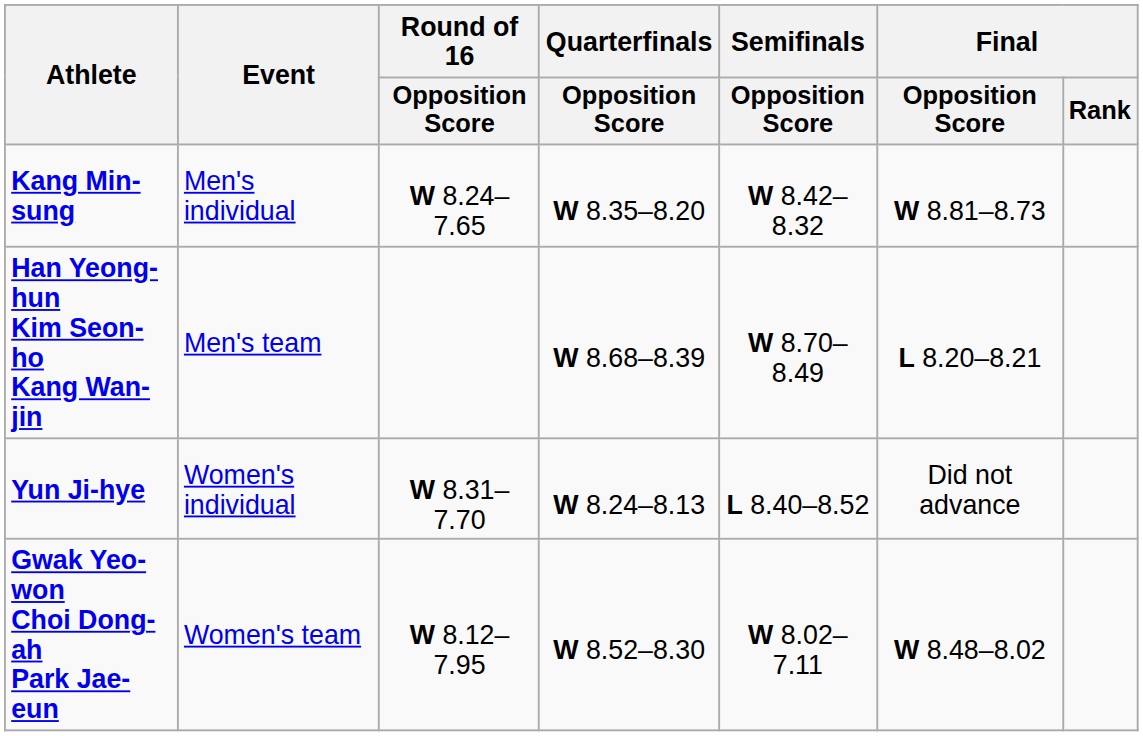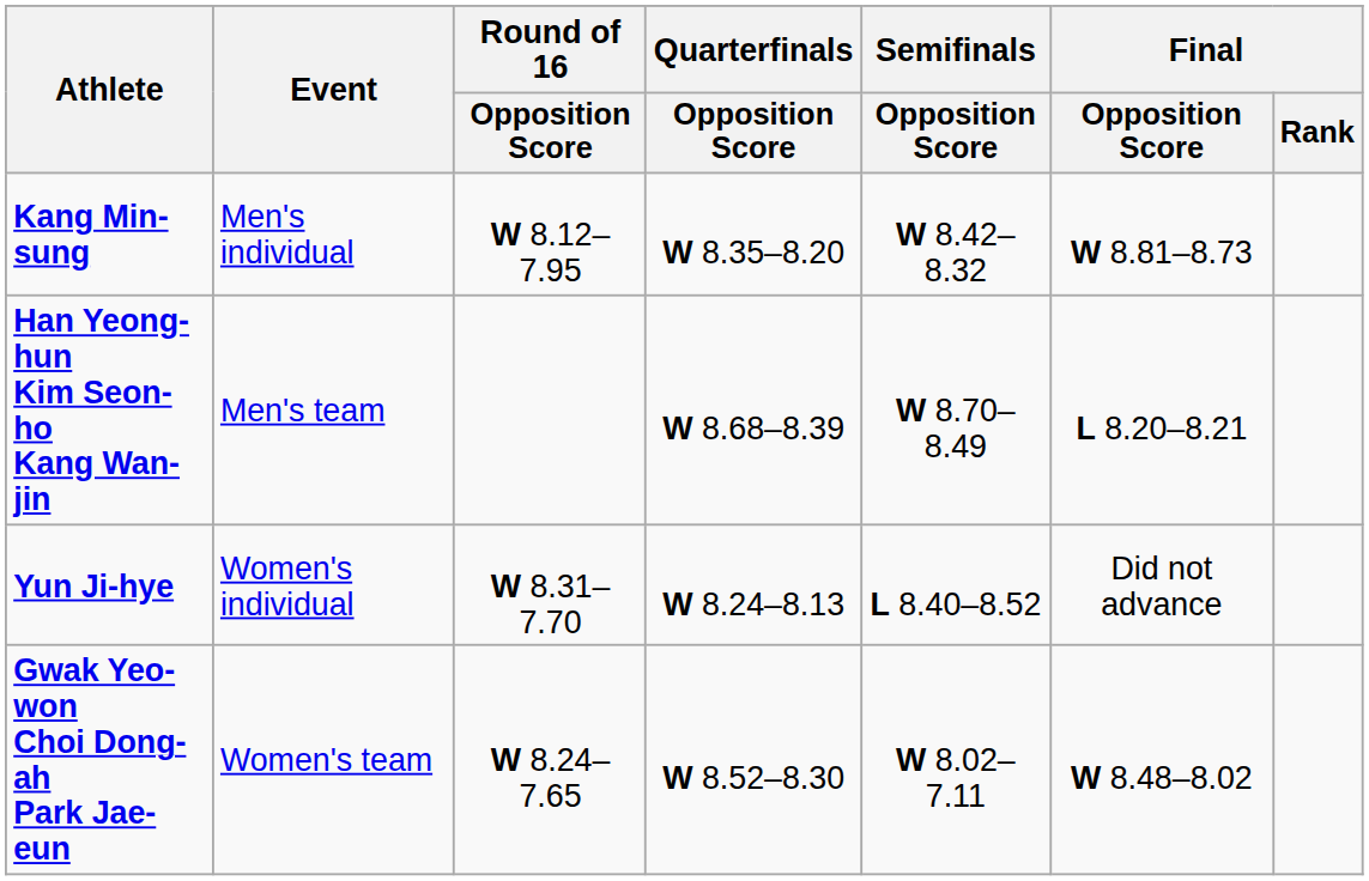 <table class=wikitable style=font-size:90%;text-align:center>
 <tr>
 <th rowspan=2>Athlete</th>
 <th rowspan=2>Event</th>
 <th>Round of 16</th>
 <th>Quarterfinals</th>
 <th>Semifinals</th>
 <th colspan=2>Final</th>
 </tr>
 <tr style=font-size:95%>
 <th>Opposition<br>Score</th>
 <th>Opposition<br>Score</th>
 <th>Opposition<br>Score</th>
 <th>Opposition<br>Score</th>
 <th>Rank</th>
 </tr>
 <tr>
 <td align=left><strong><a href='#'>Kang Min-sung</a></strong></td>
 <td align=left><a href='#'>Men's individual</a></td>
-<td><br><strong>W</strong> 8.24–7.65</td>
+<td><br><strong>W</strong> 8.12–7.95</td>
 <td><br><strong>W</strong> 8.35–8.20</td>
 <td><br><strong>W</strong> 8.42–8.32</td>
 <td><br><strong>W</strong> 8.81–8.73</td>
 <td></td>
 </tr>
 <tr>
 <td align=left><strong><a href='#'>Han Yeong-hun</a><br><a href='#'>Kim Seon-ho</a><br><a href='#'>Kang Wan-jin</a></strong></td>
 <td align=left><a href='#'>Men's team</a></td>
 <td></td>
 <td><br><strong>W</strong> 8.68–8.39</td>
 <td><br><strong>W</strong> 8.70–8.49</td>
 <td><br><strong>L</strong> 8.20–8.21</td>
 <td></td>
 </tr>
 <tr>
 <td align=left><strong><a href='#'>Yun Ji-hye</a></strong></td>
 <td align=left><a href='#'>Women's individual</a></td>
 <td><br><strong>W</strong> 8.31–7.70</td>
 <td><br><strong>W</strong> 8.24–8.13</td>
 <td><br><strong>L</strong> 8.40–8.52</td>
 <td>Did not advance</td>
 <td></td>
 </tr>
 <tr>
 <td align=left><strong><a href='#'>Gwak Yeo-won</a><br><a href='#'>Choi Dong-ah</a><br><a href='#'>Park Jae-eun</a></strong></td>
 <td align=left><a href='#'>Women's team</a></td>
-<td><br><strong>W</strong> 8.12–7.95</td>
+<td><br><strong>W</strong> 8.24–7.65</td>
 <td><br><strong>W</strong> 8.52–8.30</td>
 <td><br><strong>W</strong> 8.02–7.11</td>
 <td><br><strong>W</strong> 8.48–8.02</td>
 <td></td>
 </tr>
 </table>
